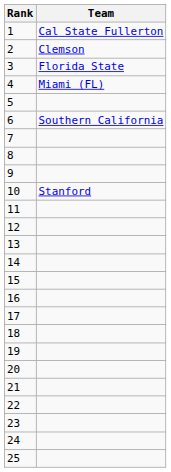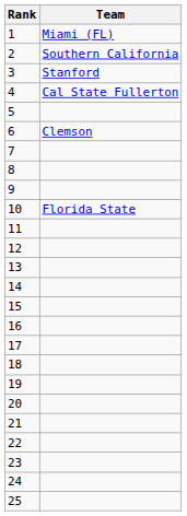 <table class=wikitable>
 <tr>
 <th>Rank</th>
 <th>Team</th>
 </tr>
 <tr>
 <td>1</td>
-<td><a href='#'>Cal State Fullerton</a></td>
+<td><a href='#'>Miami (FL)</a></td>
 </tr>
 <tr>
 <td>2</td>
-<td><a href='#'>Clemson</a></td>
+<td><a href='#'>Southern California</a></td>
 </tr>
 <tr>
 <td>3</td>
-<td><a href='#'>Florida State</a></td>
+<td><a href='#'>Stanford</a></td>
 </tr>
 <tr>
 <td>4</td>
-<td><a href='#'>Miami (FL)</a></td>
+<td><a href='#'>Cal State Fullerton</a></td>
 </tr>
 <tr>
 <td>5</td>
 <td></td>
 </tr>
 <tr>
 <td>6</td>
-<td><a href='#'>Southern California</a></td>
+<td><a href='#'>Clemson</a></td>
 </tr>
 <tr>
 <td>7</td>
 <td></td>
 </tr>
 <tr>
 <td>8</td>
 <td></td>
 </tr>
 <tr>
 <td>9</td>
 <td></td>
 </tr>
 <tr>
 <td>10</td>
-<td><a href='#'>Stanford</a></td>
+<td><a href='#'>Florida State</a></td>
 </tr>
 <tr>
 <td>11</td>
 <td></td>
 </tr>
 <tr>
 <td>12</td>
 <td></td>
 </tr>
 <tr>
 <td>13</td>
 <td></td>
 </tr>
 <tr>
 <td>14</td>
 <td></td>
 </tr>
 <tr>
 <td>15</td>
 <td></td>
 </tr>
 <tr>
 <td>16</td>
 <td></td>
 </tr>
 <tr>
 <td>17</td>
 <td></td>
 </tr>
 <tr>
 <td>18</td>
 <td></td>
 </tr>
 <tr>
 <td>19</td>
 <td></td>
 </tr>
 <tr>
 <td>20</td>
 <td></td>
 </tr>
 <tr>
 <td>21</td>
 <td></td>
 </tr>
 <tr>
 <td>22</td>
 <td></td>
 </tr>
 <tr>
 <td>23</td>
 <td></td>
 </tr>
 <tr>
 <td>24</td>
 <td></td>
 </tr>
 <tr>
 <td>25</td>
 <td></td>
 </tr>
 </table>
